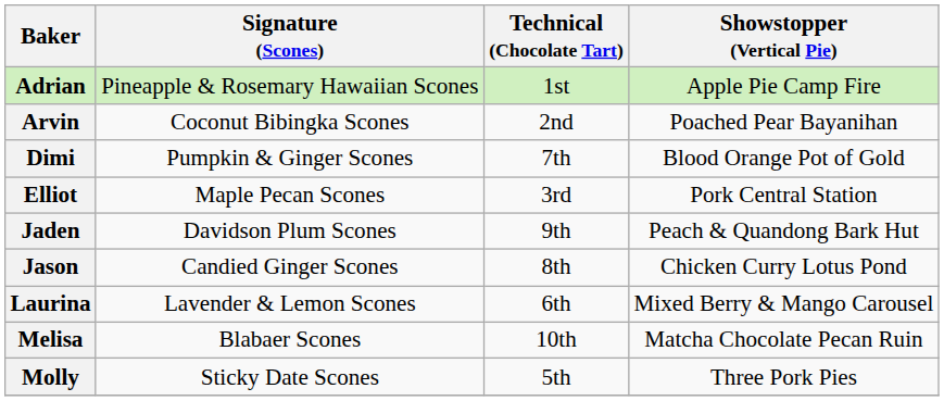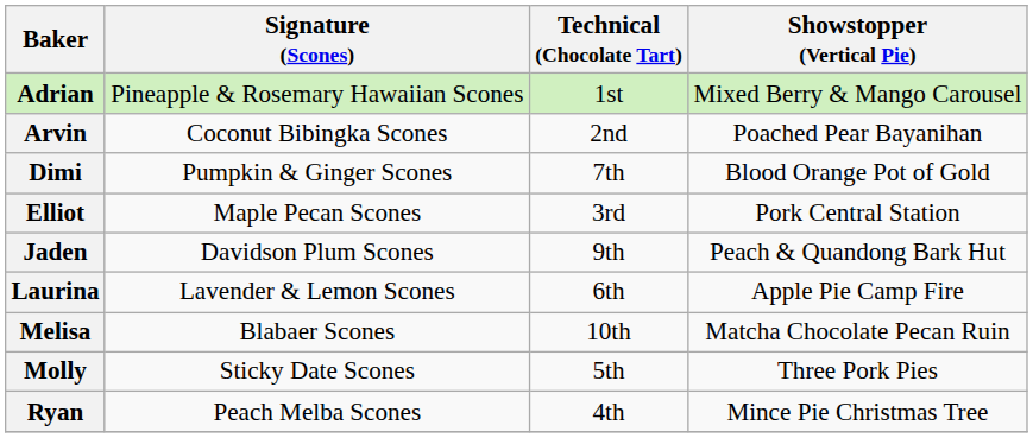 <table class="wikitable sortable" style="text-align:center">
 <tr>
 <th>Baker</th>
 <th class="unsortable">Signature<br><small>(<a href='#'>Scones</a>)</small></th>
 <th>Technical<br><small>(Chocolate <a href='#'>Tart</a>)</small></th>
 <th class="unsortable">Showstopper<br><small>(Vertical <a href='#'>Pie</a>)</small></th>
 </tr>
 <tr style="background:#d0f0c0;">
 <th style="background:#d0f0c0;">Adrian</th>
 <td>Pineapple & Rosemary Hawaiian Scones</td>
 <td>1st</td>
-<td>Apple Pie Camp Fire</td>
+<td>Mixed Berry & Mango Carousel</td>
 </tr>
 <tr>
 <th>Arvin</th>
 <td>Coconut Bibingka Scones</td>
 <td>2nd</td>
 <td>Poached Pear Bayanihan</td>
 </tr>
 <tr>
 <th>Dimi</th>
 <td>Pumpkin & Ginger Scones</td>
 <td>7th</td>
 <td>Blood Orange Pot of Gold</td>
 </tr>
 <tr>
 <th>Elliot</th>
 <td>Maple Pecan Scones</td>
 <td>3rd</td>
 <td>Pork Central Station</td>
 </tr>
 <tr>
 <th>Jaden</th>
 <td>Davidson Plum Scones</td>
 <td>9th</td>
 <td>Peach & Quandong Bark Hut</td>
 </tr>
 <tr>
-<th>Jason</th>
-<td>Candied Ginger Scones</td>
-<td>8th</td>
-<td>Chicken Curry Lotus Pond</td>
-</tr>
-<tr>
 <th>Laurina</th>
 <td>Lavender & Lemon Scones</td>
 <td>6th</td>
-<td>Mixed Berry & Mango Carousel</td>
+<td>Apple Pie Camp Fire</td>
 </tr>
 <tr>
 <th>Melisa</th>
 <td>Blabaer Scones</td>
 <td>10th</td>
 <td>Matcha Chocolate Pecan Ruin</td>
 </tr>
 <tr>
 <th>Molly</th>
 <td>Sticky Date Scones</td>
 <td>5th</td>
 <td>Three Pork Pies</td>
 </tr>
 <tr>
+<th>Ryan</th>
+<td>Peach Melba Scones</td>
+<td>4th</td>
+<td>Mince Pie Christmas Tree</td>
+</tr>
+<tr>
 </tr>
 </table>
